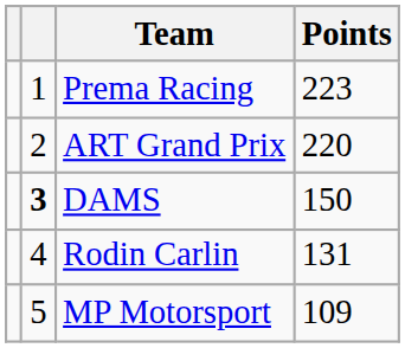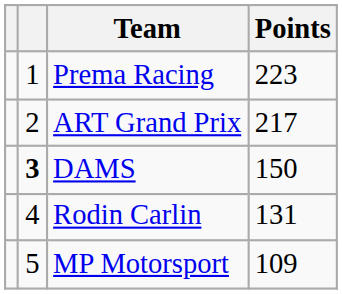 <table class="wikitable" style="font-size: 85%;">
 <tr>
 <th></th>
 <th></th>
 <th>Team</th>
 <th>Points</th>
 </tr>
 <tr>
 <td align="left"></td>
 <td align="center">1</td>
 <td> <a href='#'>Prema Racing</a></td>
 <td>223</td>
 </tr>
 <tr>
 <td align="left"></td>
 <td align="center">2</td>
 <td> <a href='#'>ART Grand Prix</a></td>
-<td>220</td>
+<td>217</td>
 </tr>
 <tr>
 <td align="left"></td>
 <td align="center"><strong>3</strong></td>
 <td> <a href='#'>DAMS</a></td>
 <td>150</td>
 </tr>
 <tr>
 <td align="left"></td>
 <td align="center">4</td>
 <td> <a href='#'>Rodin Carlin</a></td>
 <td>131</td>
 </tr>
 <tr>
 <td align="left"></td>
 <td align="center">5</td>
 <td> <a href='#'>MP Motorsport</a></td>
 <td>109</td>
 </tr>
 </table>
